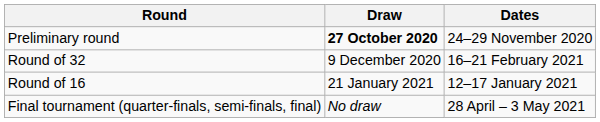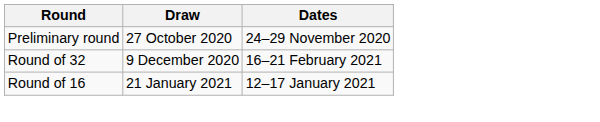 <table class="wikitable">
 <tr>
 <th>Round</th>
 <th>Draw</th>
 <th>Dates</th>
 </tr>
 <tr>
 <td>Preliminary round</td>
-<td><strong>27 October 2020</strong></td>
+<td>27 October 2020</td>
 <td>24–29 November 2020</td>
 </tr>
 <tr>
 <td>Round of 32</td>
 <td>9 December 2020</td>
 <td>16–21 February 2021</td>
 </tr>
 <tr>
 <td>Round of 16</td>
 <td>21 January 2021</td>
 <td>12–17 January 2021</td>
 </tr>
-<tr>
-<td>Final tournament (quarter-finals, semi-finals, final)</td>
-<td><em>No draw</em></td>
-<td>28 April – 3 May 2021</td>
-</tr>
 </table>
